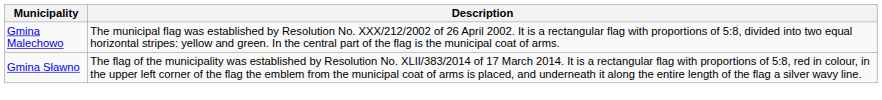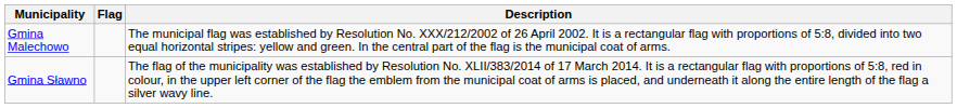 <table class="wikitable">
 <tr>
 <th>Municipality</th>
+<th>Flag</th>
 <th>Description</th>
 </tr>
 <tr>
 <td><a href='#'>Gmina Malechowo</a></td>
+<td></td>
 <td>The municipal flag was established by Resolution No. XXX/212/2002 of 26 April 2002. It is a rectangular flag with proportions of 5:8, divided into two equal horizontal stripes: yellow and green. In the central part of the flag is the municipal coat of arms.</td>
 </tr>
 <tr>
 <td><a href='#'>Gmina Sławno</a></td>
+<td></td>
 <td>The flag of the municipality was established by Resolution No. XLII/383/2014 of 17 March 2014. It is a rectangular flag with proportions of 5:8, red in colour, in the upper left corner of the flag the emblem from the municipal coat of arms is placed, and underneath it along the entire length of the flag a silver wavy line.</td>
 </tr>
 </table>
